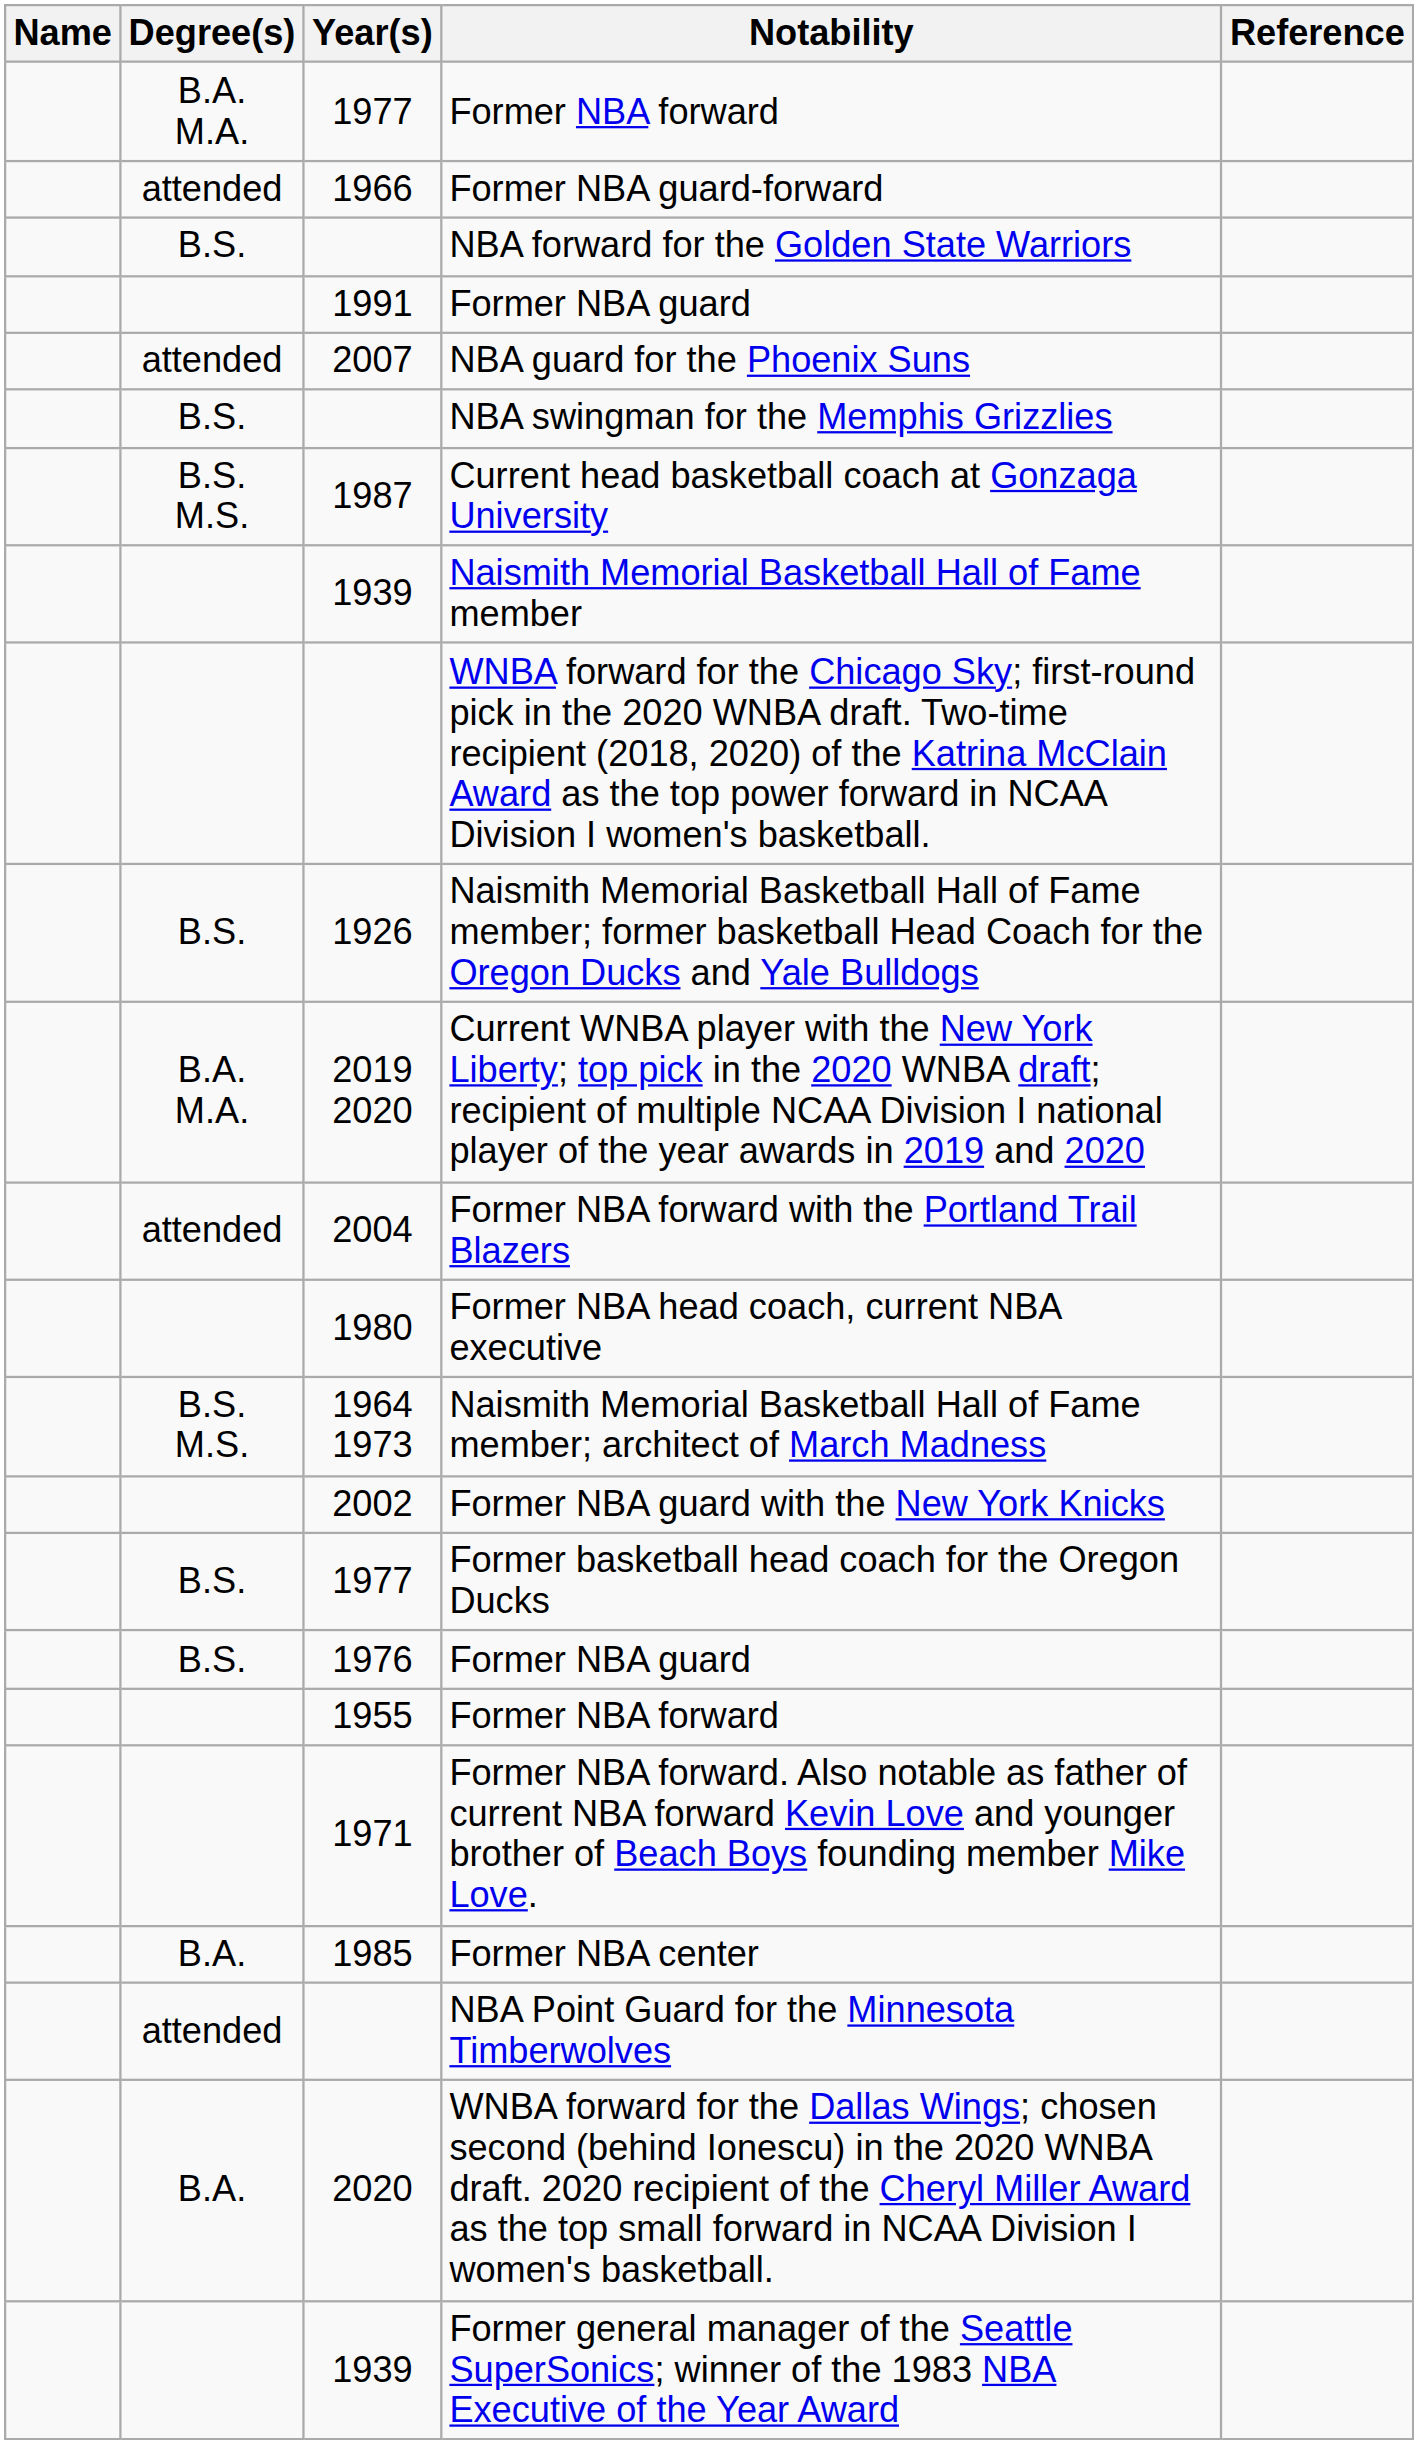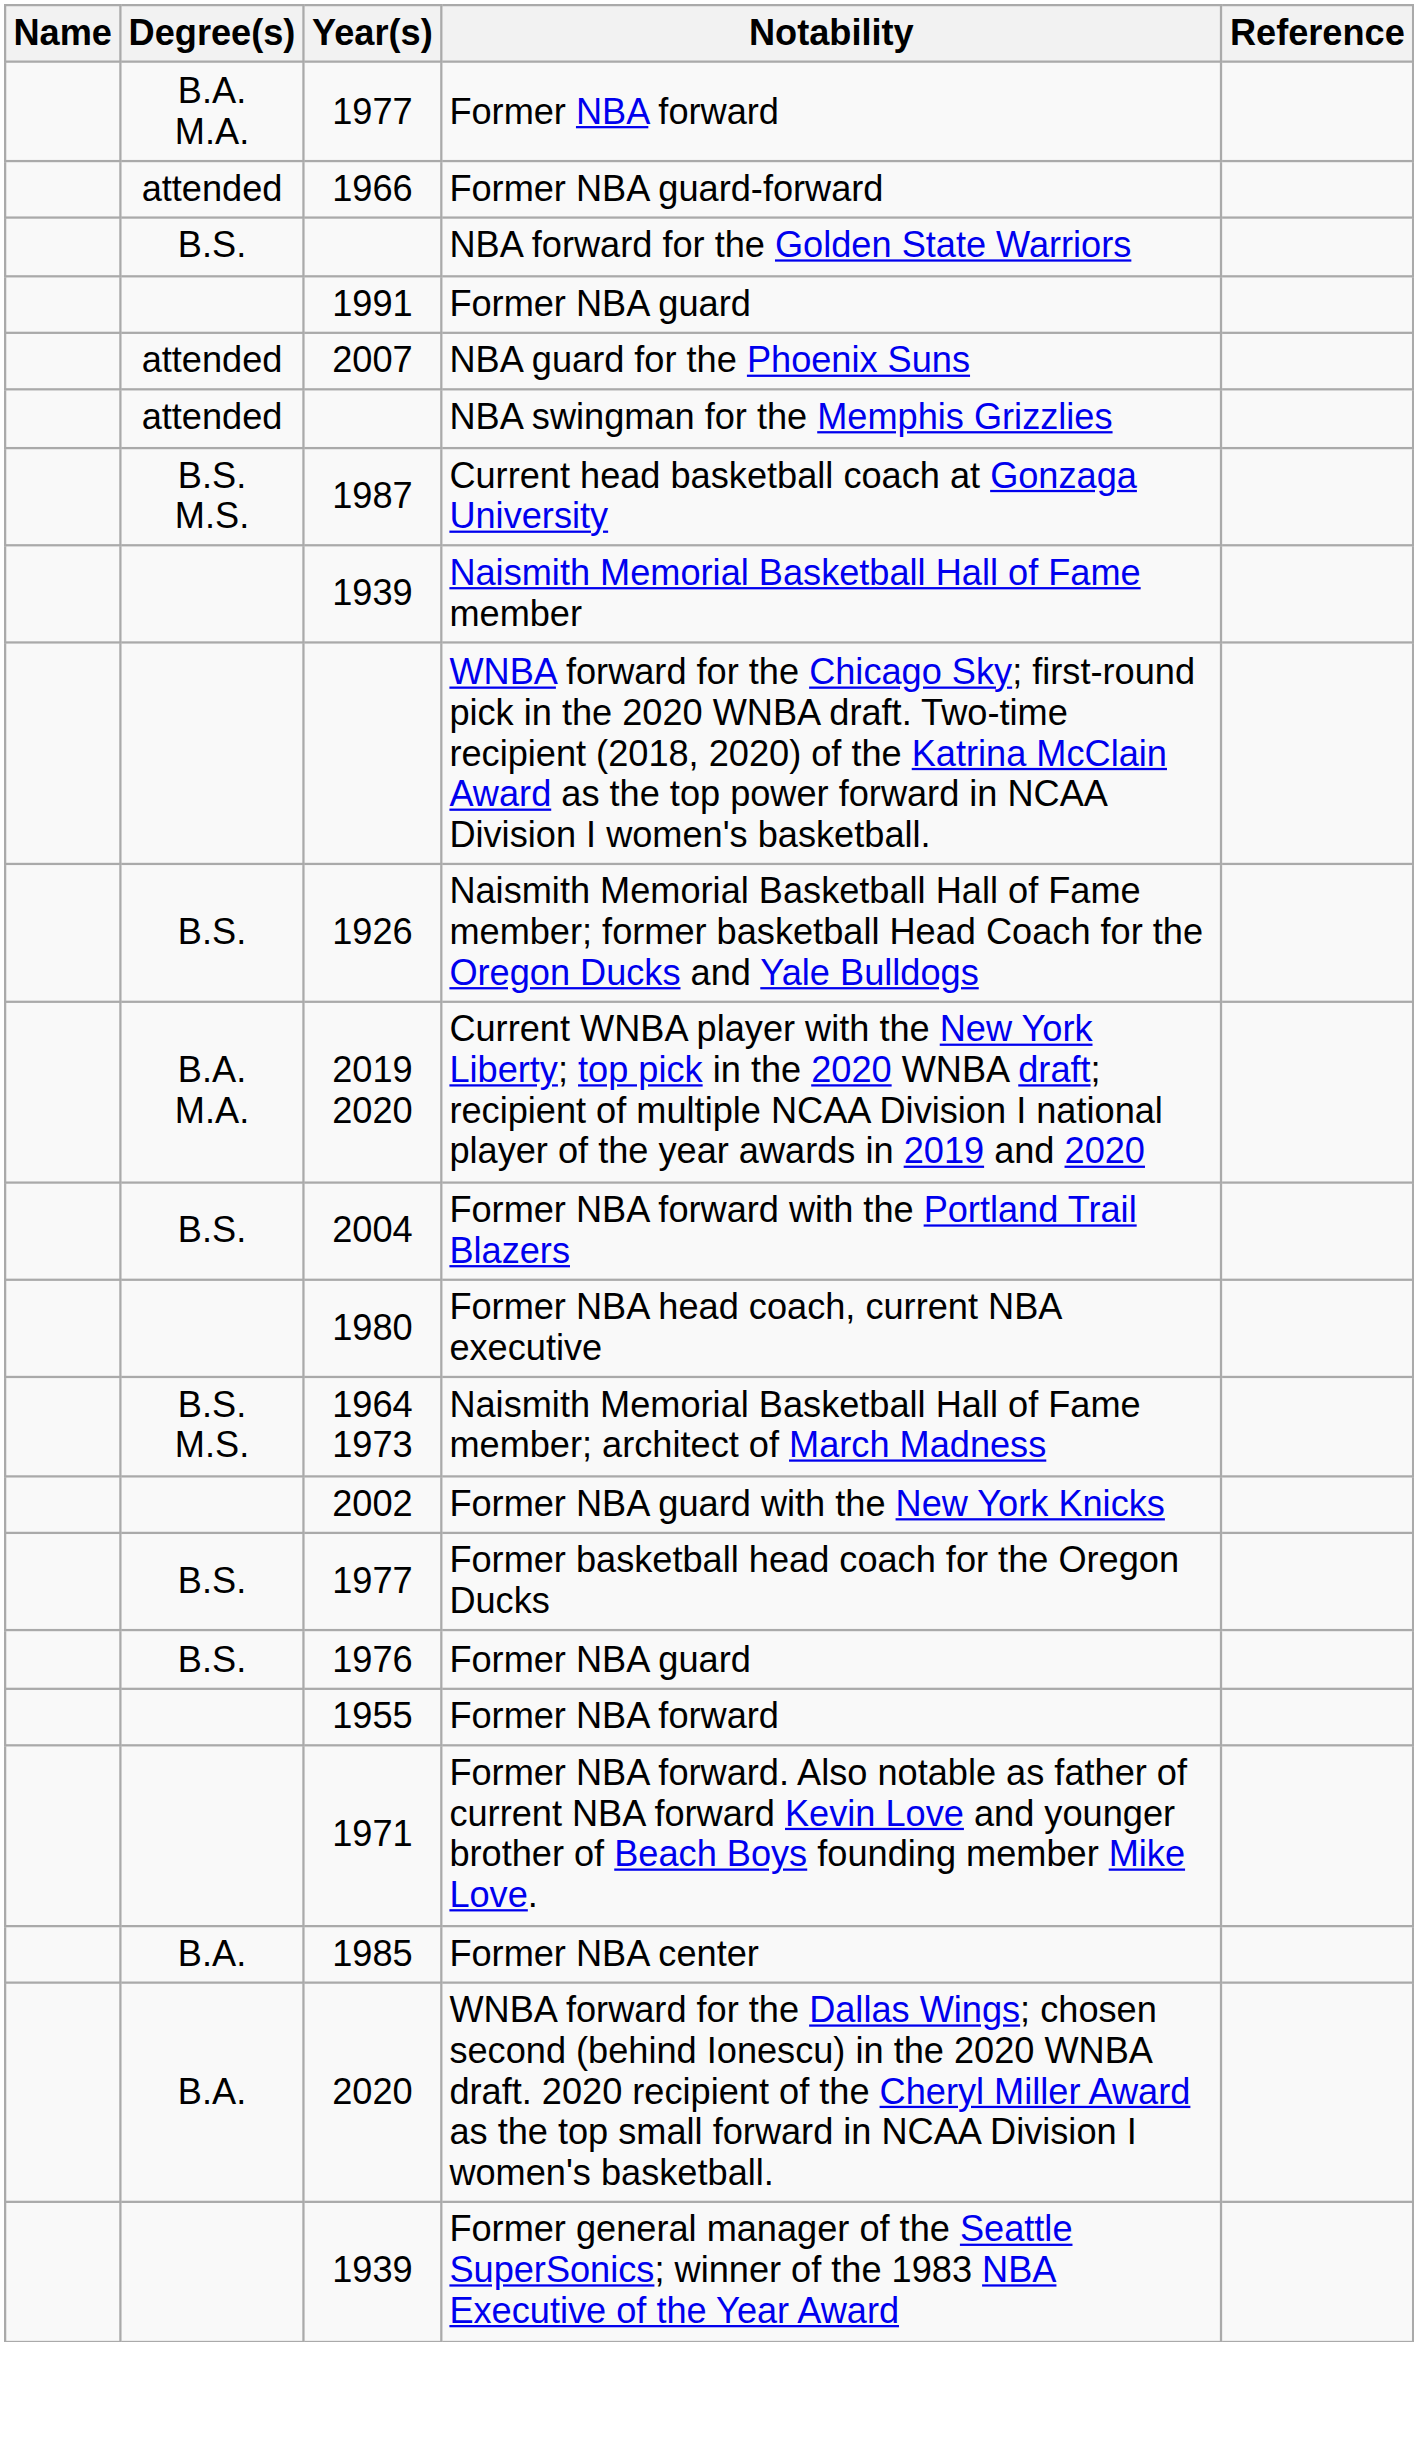 <table class="wikitable sortable" style="width:100%">
 <tr>
 <th width="* ">Name</th>
 <th>Degree(s)</th>
 <th>Year(s)</th>
 <th width="60%" class="unsortable">Notability</th>
 <th width="* " class="unsortable">Reference</th>
 </tr>
 <tr>
 <td></td>
 <td align="center">B.A.<br>M.A.</td>
 <td align="center">1977</td>
 <td>Former <a href='#'>NBA</a> forward</td>
 <td align="center"></td>
 </tr>
 <tr>
 <td></td>
 <td align="center">attended</td>
 <td align="center">1966</td>
 <td>Former NBA guard-forward</td>
 <td align="center"></td>
 </tr>
 <tr>
 <td></td>
 <td align="center">B.S.</td>
 <td align="center"></td>
 <td>NBA forward for the <a href='#'>Golden State Warriors</a></td>
 <td align="center"></td>
 </tr>
 <tr>
 <td></td>
 <td align="center"></td>
 <td align="center">1991</td>
 <td>Former NBA guard</td>
 <td align="center"></td>
 </tr>
 <tr>
 <td></td>
 <td align="center">attended</td>
 <td align="center">2007</td>
 <td>NBA guard for the <a href='#'>Phoenix Suns</a></td>
 <td align="center"></td>
 </tr>
 <tr>
 <td></td>
-<td align="center">B.S.</td>
+<td align="center">attended</td>
 <td align="center"></td>
 <td>NBA swingman for the <a href='#'>Memphis Grizzlies</a></td>
 <td align="center"></td>
 </tr>
 <tr>
 <td></td>
 <td align="center">B.S.<br>M.S.</td>
 <td align="center">1987</td>
 <td>Current head basketball coach at <a href='#'>Gonzaga University</a></td>
 <td align="center"></td>
 </tr>
 <tr>
 <td></td>
 <td align="center"></td>
 <td align="center">1939</td>
 <td><a href='#'>Naismith Memorial Basketball Hall of Fame</a> member</td>
 <td align="center"></td>
 </tr>
 <tr>
 <td></td>
 <td align="center"></td>
 <td align="center"></td>
 <td><a href='#'>WNBA</a> forward for the <a href='#'>Chicago Sky</a>; first-round pick in the 2020 WNBA draft. Two-time recipient (2018, 2020) of the <a href='#'>Katrina McClain Award</a> as the top power forward in NCAA Division I women's basketball.</td>
 <td align="center"></td>
 </tr>
 <tr>
 <td></td>
 <td align="center">B.S.</td>
 <td align="center">1926</td>
 <td>Naismith Memorial Basketball Hall of Fame member; former basketball Head Coach for the <a href='#'>Oregon Ducks</a> and <a href='#'>Yale Bulldogs</a></td>
 <td align="center"></td>
 </tr>
 <tr>
 <td></td>
 <td align="center">B.A.<br>M.A.</td>
 <td align="center">2019<br>2020</td>
 <td>Current WNBA player with the <a href='#'>New York Liberty</a>; <a href='#'>top pick</a> in the <a href='#'>2020</a> WNBA <a href='#'>draft</a>; recipient of multiple NCAA Division I national player of the year awards in <a href='#'>2019</a> and <a href='#'>2020</a></td>
 <td align="center"></td>
 </tr>
 <tr>
 <td></td>
-<td align="center">attended</td>
+<td align="center">B.S.</td>
 <td align="center">2004</td>
 <td>Former NBA forward with the <a href='#'>Portland Trail Blazers</a></td>
 <td align="center"></td>
 </tr>
 <tr>
 <td></td>
 <td align="center"></td>
 <td align="center">1980</td>
 <td>Former NBA head coach, current NBA executive</td>
 <td align="center"></td>
 </tr>
 <tr>
 <td></td>
 <td align="center">B.S.<br>M.S.</td>
 <td align="center">1964<br>1973</td>
 <td>Naismith Memorial Basketball Hall of Fame member; architect of <a href='#'>March Madness</a></td>
 <td align="center"></td>
 </tr>
 <tr>
 <td></td>
 <td align="center"></td>
 <td align="center">2002</td>
 <td>Former NBA guard with the <a href='#'>New York Knicks</a></td>
 <td align="center"></td>
 </tr>
 <tr>
 <td></td>
 <td align="center">B.S.</td>
 <td align="center">1977</td>
 <td>Former basketball head coach for the Oregon Ducks</td>
 <td align="center"></td>
 </tr>
 <tr>
 <td></td>
 <td align="center">B.S.</td>
 <td align="center">1976</td>
 <td>Former NBA guard</td>
 <td align="center"></td>
 </tr>
 <tr>
 <td></td>
 <td align="center"></td>
 <td align="center">1955</td>
 <td>Former NBA forward</td>
 <td align="center"></td>
 </tr>
 <tr>
 <td></td>
 <td align="center"></td>
 <td align="center">1971</td>
 <td>Former NBA forward. Also notable as father of current NBA forward <a href='#'>Kevin Love</a> and younger brother of <a href='#'>Beach Boys</a> founding member <a href='#'>Mike Love</a>.</td>
 <td align="center"></td>
 </tr>
 <tr>
 <td></td>
 <td align="center">B.A.</td>
 <td align="center">1985</td>
 <td>Former NBA center</td>
 <td align="center"></td>
 </tr>
 <tr>
 <td></td>
-<td align="center">attended</td>
-<td align="center"></td>
-<td>NBA Point Guard for the <a href='#'>Minnesota Timberwolves</a></td>
-<td align="center"></td>
-</tr>
-<tr>
-<td></td>
 <td align="center">B.A.</td>
 <td align="center">2020</td>
 <td>WNBA forward for the <a href='#'>Dallas Wings</a>; chosen second (behind Ionescu) in the 2020 WNBA draft. 2020 recipient of the <a href='#'>Cheryl Miller Award</a> as the top small forward in NCAA Division I women's basketball.</td>
 <td align="center"></td>
 </tr>
 <tr>
 <td></td>
 <td align="center"></td>
 <td align="center">1939</td>
 <td>Former general manager of the <a href='#'>Seattle SuperSonics</a>; winner of the 1983 <a href='#'>NBA Executive of the Year Award</a></td>
 <td></td>
 </tr>
 </table>
